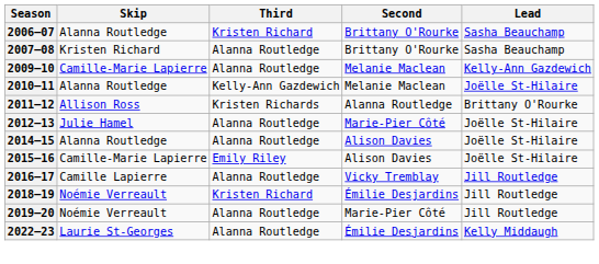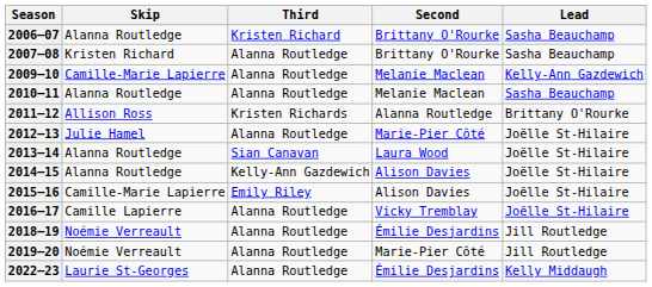 <table class="wikitable">
 <tr>
 <th scope="col">Season</th>
 <th scope="col">Skip</th>
 <th scope="col">Third</th>
 <th scope="col">Second</th>
 <th scope="col">Lead</th>
 </tr>
 <tr>
 <th scope="row">2006–07</th>
 <td>Alanna Routledge</td>
 <td><a href='#'>Kristen Richard</a></td>
 <td><a href='#'>Brittany O'Rourke</a></td>
 <td><a href='#'>Sasha Beauchamp</a></td>
 </tr>
 <tr>
 <th scope="row">2007–08</th>
 <td>Kristen Richard</td>
 <td>Alanna Routledge</td>
 <td>Brittany O'Rourke</td>
 <td>Sasha Beauchamp</td>
 </tr>
 <tr>
 <th scope="row">2009–10</th>
 <td><a href='#'>Camille-Marie Lapierre</a></td>
 <td>Alanna Routledge</td>
 <td><a href='#'>Melanie Maclean</a></td>
 <td><a href='#'>Kelly-Ann Gazdewich</a></td>
 </tr>
 <tr>
 <th scope="row">2010–11</th>
 <td>Alanna Routledge</td>
-<td>Kelly-Ann Gazdewich</td>
+<td>Alanna Routledge</td>
 <td>Melanie Maclean</td>
-<td><a href='#'>Joëlle St-Hilaire</a></td>
+<td><a href='#'>Sasha Beauchamp</a></td>
 </tr>
 <tr>
 <th scope="row">2011–12</th>
 <td><a href='#'>Allison Ross</a></td>
 <td>Kristen Richards</td>
 <td>Alanna Routledge</td>
 <td>Brittany O'Rourke</td>
 </tr>
 <tr>
 <th scope="row">2012–13</th>
 <td><a href='#'>Julie Hamel</a></td>
 <td>Alanna Routledge</td>
 <td><a href='#'>Marie-Pier Côté</a></td>
 <td>Joëlle St-Hilaire</td>
 </tr>
 <tr>
+<th scope="row">2013–14</th>
+<td>Alanna Routledge</td>
+<td><a href='#'>Sian Canavan</a></td>
+<td><a href='#'>Laura Wood</a></td>
+<td>Joëlle St-Hilaire</td>
+</tr>
+<tr>
 <th scope="row">2014–15</th>
 <td>Alanna Routledge</td>
-<td>Alanna Routledge</td>
+<td>Kelly-Ann Gazdewich</td>
 <td><a href='#'>Alison Davies</a></td>
 <td>Joëlle St-Hilaire</td>
 </tr>
 <tr>
 <th scope="row">2015–16</th>
 <td>Camille-Marie Lapierre</td>
 <td><a href='#'>Emily Riley</a></td>
 <td>Alison Davies</td>
 <td>Joëlle St-Hilaire</td>
 </tr>
 <tr>
 <th scope="row">2016–17</th>
 <td>Camille Lapierre</td>
 <td>Alanna Routledge</td>
 <td><a href='#'>Vicky Tremblay</a></td>
-<td><a href='#'>Jill Routledge</a></td>
+<td><a href='#'>Joëlle St-Hilaire</a></td>
 </tr>
 <tr>
 <th scope="row">2018–19</th>
 <td><a href='#'>Noémie Verreault</a></td>
-<td><a href='#'>Kristen Richard</a></td>
+<td>Alanna Routledge</td>
 <td><a href='#'>Émilie Desjardins</a></td>
 <td>Jill Routledge</td>
 </tr>
 <tr>
 <th scope="row">2019–20</th>
 <td>Noémie Verreault</td>
 <td>Alanna Routledge</td>
 <td>Marie-Pier Côté</td>
 <td>Jill Routledge</td>
 </tr>
 <tr>
 <th scope="row">2022–23</th>
 <td><a href='#'>Laurie St-Georges</a></td>
 <td>Alanna Routledge</td>
 <td><a href='#'>Émilie Desjardins</a></td>
 <td><a href='#'>Kelly Middaugh</a></td>
 </tr>
 </table>
